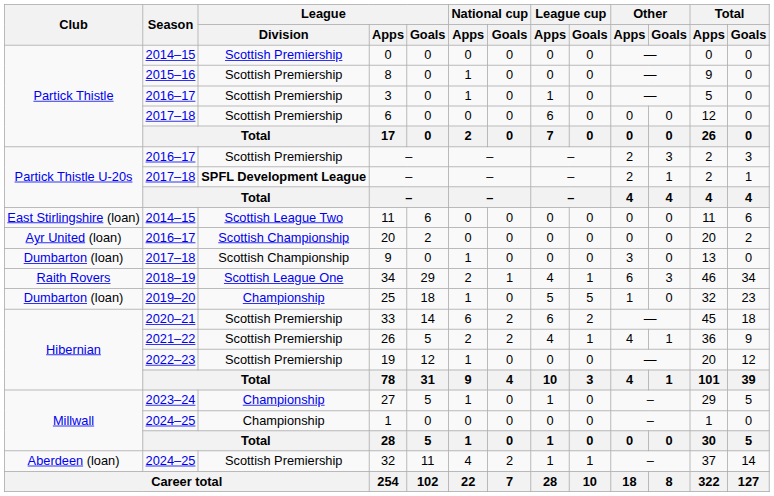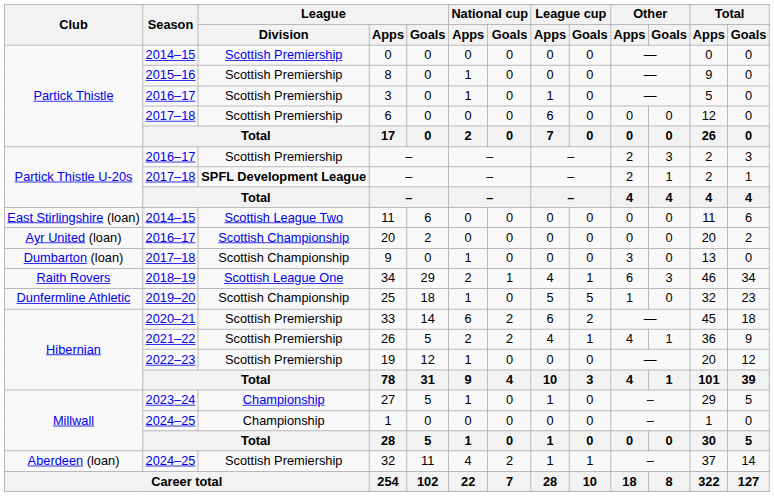 <table class="wikitable" style="text-align: center">
 <tr>
 <th rowspan="2">Club</th>
 <th rowspan="2">Season</th>
 <th colspan="3">League</th>
 <th colspan="2">National cup</th>
 <th colspan="2">League cup</th>
 <th colspan="2">Other</th>
 <th colspan="2">Total</th>
 </tr>
 <tr>
 <th>Division</th>
 <th>Apps</th>
 <th>Goals</th>
 <th>Apps</th>
 <th>Goals</th>
 <th>Apps</th>
 <th>Goals</th>
 <th>Apps</th>
 <th>Goals</th>
 <th>Apps</th>
 <th>Goals</th>
 </tr>
 <tr>
 <td rowspan="5"><a href='#'>Partick Thistle</a></td>
 <td><a href='#'>2014–15</a></td>
 <td><a href='#'>Scottish Premiership</a></td>
 <td>0</td>
 <td>0</td>
 <td>0</td>
 <td>0</td>
 <td>0</td>
 <td>0</td>
 <td colspan=2>—</td>
 <td>0</td>
 <td>0</td>
 </tr>
 <tr>
 <td><a href='#'>2015–16</a></td>
 <td>Scottish Premiership</td>
 <td>8</td>
 <td>0</td>
 <td>1</td>
 <td>0</td>
 <td>0</td>
 <td>0</td>
 <td colspan="2">—</td>
 <td>9</td>
 <td>0</td>
 </tr>
 <tr>
 <td><a href='#'>2016–17</a></td>
 <td>Scottish Premiership</td>
 <td>3</td>
 <td>0</td>
 <td>1</td>
 <td>0</td>
 <td>1</td>
 <td>0</td>
 <td colspan="2">—</td>
 <td>5</td>
 <td>0</td>
 </tr>
 <tr>
 <td><a href='#'>2017–18</a></td>
 <td>Scottish Premiership</td>
 <td>6</td>
 <td>0</td>
 <td>0</td>
 <td>0</td>
 <td>6</td>
 <td>0</td>
 <td>0</td>
 <td>0</td>
 <td>12</td>
 <td>0</td>
 </tr>
 <tr>
 <th colspan="2">Total</th>
 <th>17</th>
 <th>0</th>
 <th>2</th>
 <th>0</th>
 <th>7</th>
 <th>0</th>
 <th>0</th>
 <th>0</th>
 <th>26</th>
 <th>0</th>
 </tr>
 <tr>
 <td rowspan="3"><a href='#'>Partick Thistle U-20s</a></td>
 <td><a href='#'>2016–17</a></td>
 <td>Scottish Premiership</td>
 <td colspan="2">–</td>
 <td colspan="2">–</td>
 <td colspan="2">–</td>
 <td>2</td>
 <td>3</td>
 <td>2</td>
 <td>3</td>
 </tr>
 <tr>
 <td><a href='#'>2017–18</a></td>
 <td><strong>SPFL Development League</strong></td>
 <td colspan="2">–</td>
 <td colspan="2">–</td>
 <td colspan="2">–</td>
 <td>2</td>
 <td>1</td>
 <td>2</td>
 <td>1</td>
 </tr>
 <tr>
 <th colspan="2">Total</th>
 <th colspan="2">–</th>
 <th colspan="2">–</th>
 <th colspan="2">–</th>
 <th>4</th>
 <th>4</th>
 <th>4</th>
 <th>4</th>
 </tr>
 <tr>
 <td><a href='#'>East Stirlingshire</a> (loan)</td>
 <td><a href='#'>2014–15</a></td>
 <td><a href='#'>Scottish League Two</a></td>
 <td>11</td>
 <td>6</td>
 <td>0</td>
 <td>0</td>
 <td>0</td>
 <td>0</td>
 <td>0</td>
 <td>0</td>
 <td>11</td>
 <td>6</td>
 </tr>
 <tr>
 <td><a href='#'>Ayr United</a> (loan)</td>
 <td><a href='#'>2016–17</a></td>
 <td><a href='#'>Scottish Championship</a></td>
 <td>20</td>
 <td>2</td>
 <td>0</td>
 <td>0</td>
 <td>0</td>
 <td>0</td>
 <td>0</td>
 <td>0</td>
 <td>20</td>
 <td>2</td>
 </tr>
 <tr>
 <td><a href='#'>Dumbarton</a> (loan)</td>
 <td><a href='#'>2017–18</a></td>
 <td>Scottish Championship</td>
 <td>9</td>
 <td>0</td>
 <td>1</td>
 <td>0</td>
 <td>0</td>
 <td>0</td>
 <td>3</td>
 <td>0</td>
 <td>13</td>
 <td>0</td>
 </tr>
 <tr>
 <td><a href='#'>Raith Rovers</a></td>
 <td><a href='#'>2018–19</a></td>
 <td><a href='#'>Scottish League One</a></td>
 <td>34</td>
 <td>29</td>
 <td>2</td>
 <td>1</td>
 <td>4</td>
 <td>1</td>
 <td>6</td>
 <td>3</td>
 <td>46</td>
 <td>34</td>
 </tr>
 <tr>
-<td><a href='#'>Dumbarton</a> (loan)</td>
+<td><a href='#'>Dunfermline Athletic</a></td>
 <td><a href='#'>2019–20</a></td>
-<td><a href='#'>Championship</a></td>
+<td>Scottish Championship</td>
 <td>25</td>
 <td>18</td>
 <td>1</td>
 <td>0</td>
 <td>5</td>
 <td>5</td>
 <td>1</td>
 <td>0</td>
 <td>32</td>
 <td>23</td>
 </tr>
 <tr>
 <td rowspan="4"><a href='#'>Hibernian</a></td>
 <td><a href='#'>2020–21</a></td>
 <td>Scottish Premiership</td>
 <td>33</td>
 <td>14</td>
 <td>6</td>
 <td>2</td>
 <td>6</td>
 <td>2</td>
 <td colspan="2">—</td>
 <td>45</td>
 <td>18</td>
 </tr>
 <tr>
 <td><a href='#'>2021–22</a></td>
 <td>Scottish Premiership</td>
 <td>26</td>
 <td>5</td>
 <td>2</td>
 <td>2</td>
 <td>4</td>
 <td>1</td>
 <td>4</td>
 <td>1</td>
 <td>36</td>
 <td>9</td>
 </tr>
 <tr>
 <td><a href='#'>2022–23</a></td>
 <td>Scottish Premiership</td>
 <td>19</td>
 <td>12</td>
 <td>1</td>
 <td>0</td>
 <td>0</td>
 <td>0</td>
 <td colspan="2">—</td>
 <td>20</td>
 <td>12</td>
 </tr>
 <tr>
 <th colspan="2">Total</th>
 <th>78</th>
 <th>31</th>
 <th>9</th>
 <th>4</th>
 <th>10</th>
 <th>3</th>
 <th>4</th>
 <th>1</th>
 <th>101</th>
 <th>39</th>
 </tr>
 <tr>
 <td rowspan="3"><a href='#'>Millwall</a></td>
 <td><a href='#'>2023–24</a></td>
 <td><a href='#'>Championship</a></td>
 <td>27</td>
 <td>5</td>
 <td>1</td>
 <td>0</td>
 <td>1</td>
 <td>0</td>
 <td colspan="2">–</td>
 <td>29</td>
 <td>5</td>
 </tr>
 <tr>
 <td><a href='#'>2024–25</a></td>
 <td>Championship</td>
 <td>1</td>
 <td>0</td>
 <td>0</td>
 <td>0</td>
 <td>0</td>
 <td>0</td>
 <td colspan="2">–</td>
 <td>1</td>
 <td>0</td>
 </tr>
 <tr>
 <th colspan="2">Total</th>
 <th>28</th>
 <th>5</th>
 <th>1</th>
 <th>0</th>
 <th>1</th>
 <th>0</th>
 <th>0</th>
 <th>0</th>
 <th>30</th>
 <th>5</th>
 </tr>
 <tr>
 <td><a href='#'>Aberdeen</a> (loan)</td>
 <td><a href='#'>2024–25</a></td>
 <td>Scottish Premiership</td>
 <td>32</td>
 <td>11</td>
 <td>4</td>
 <td>2</td>
 <td>1</td>
 <td>1</td>
 <td colspan="2">–</td>
 <td>37</td>
 <td>14</td>
 </tr>
 <tr>
 <th colspan="3">Career total</th>
 <th>254</th>
 <th>102</th>
 <th>22</th>
 <th>7</th>
 <th>28</th>
 <th>10</th>
 <th>18</th>
 <th>8</th>
 <th>322</th>
 <th>127</th>
 </tr>
 </table>
